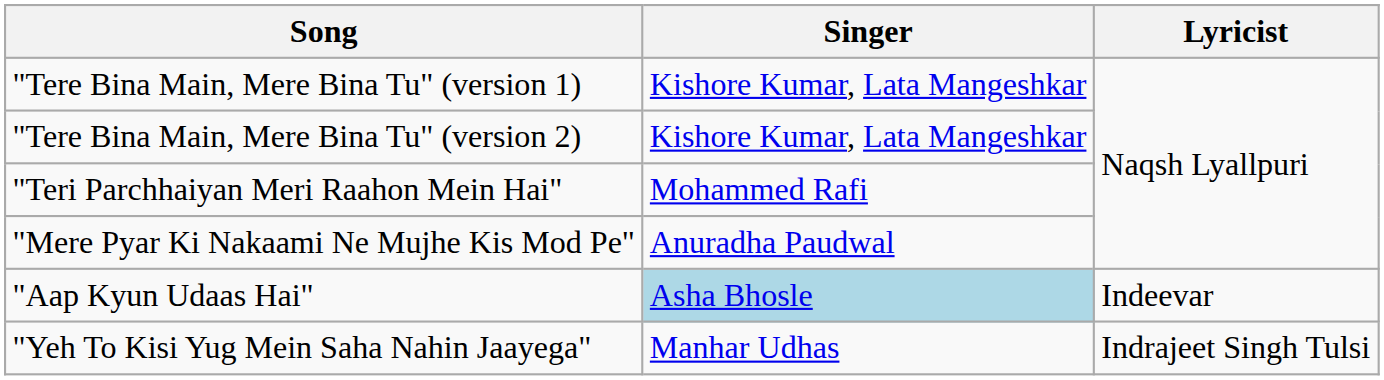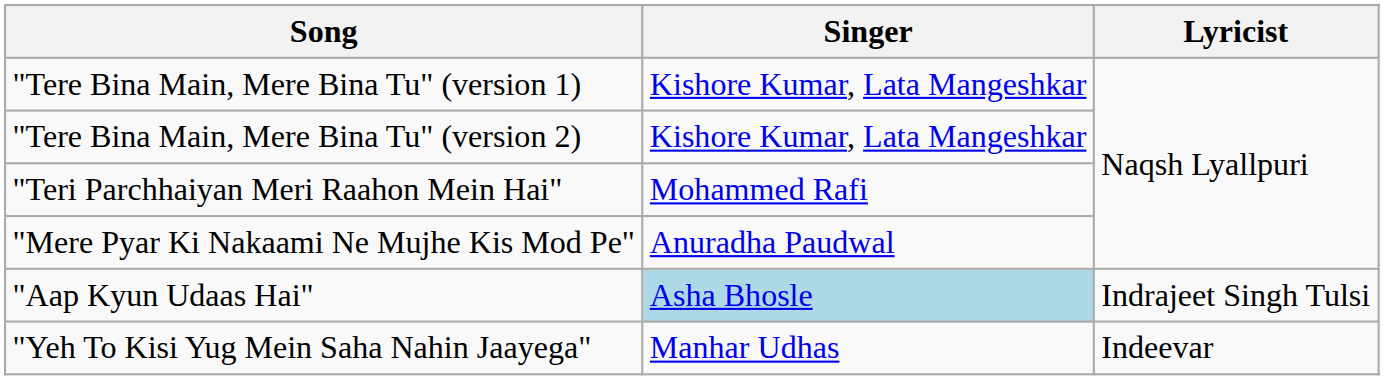 <table class="wikitable" style="font-size:95%;">
 <tr>
 <th>Song</th>
 <th>Singer</th>
 <th>Lyricist</th>
 </tr>
 <tr>
 <td>"Tere Bina Main, Mere Bina Tu" (version 1)</td>
 <td><a href='#'>Kishore Kumar</a>, <a href='#'>Lata Mangeshkar</a></td>
 <td Rowspan=4>Naqsh Lyallpuri</td>
 </tr>
 <tr>
 <td>"Tere Bina Main, Mere Bina Tu" (version 2)</td>
 <td><a href='#'>Kishore Kumar</a>, <a href='#'>Lata Mangeshkar</a></td>
 </tr>
 <tr>
 <td>"Teri Parchhaiyan Meri Raahon Mein Hai"</td>
 <td><a href='#'>Mohammed Rafi</a></td>
 </tr>
 <tr>
 <td>"Mere Pyar Ki Nakaami Ne Mujhe Kis Mod Pe"</td>
 <td><a href='#'>Anuradha Paudwal</a></td>
 </tr>
 <tr>
 <td>"Aap Kyun Udaas Hai"</td>
 <td style="background: lightblue;"><a href='#'>Asha Bhosle</a></td>
-<td>Indeevar</td>
+<td>Indrajeet Singh Tulsi</td>
 </tr>
 <tr>
 <td>"Yeh To Kisi Yug Mein Saha Nahin Jaayega"</td>
 <td><a href='#'>Manhar Udhas</a></td>
-<td>Indrajeet Singh Tulsi</td>
+<td>Indeevar</td>
 </tr>
 </table>
